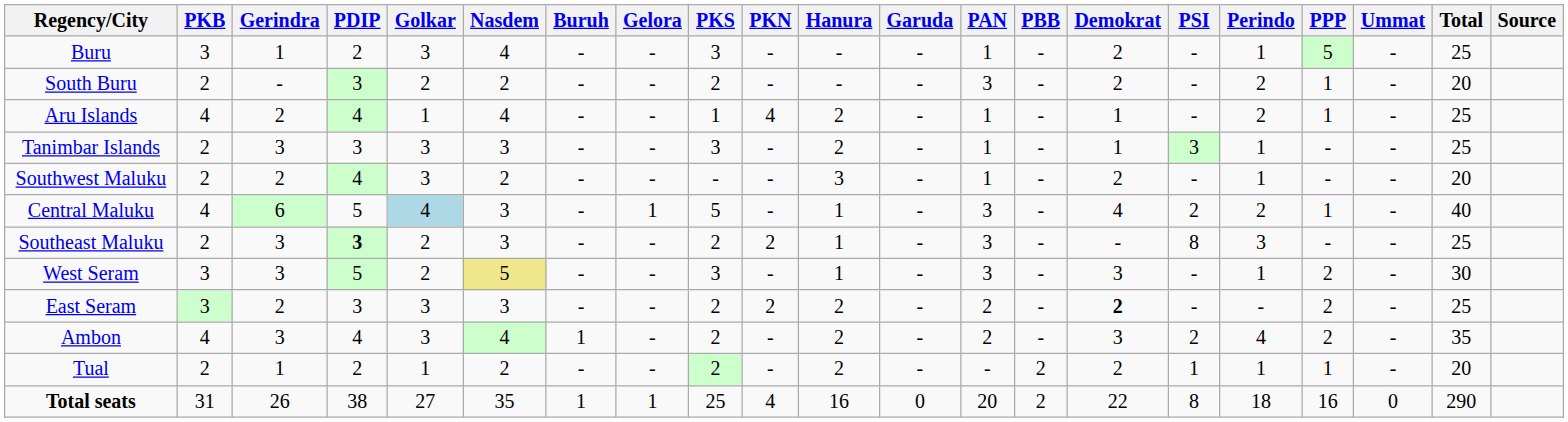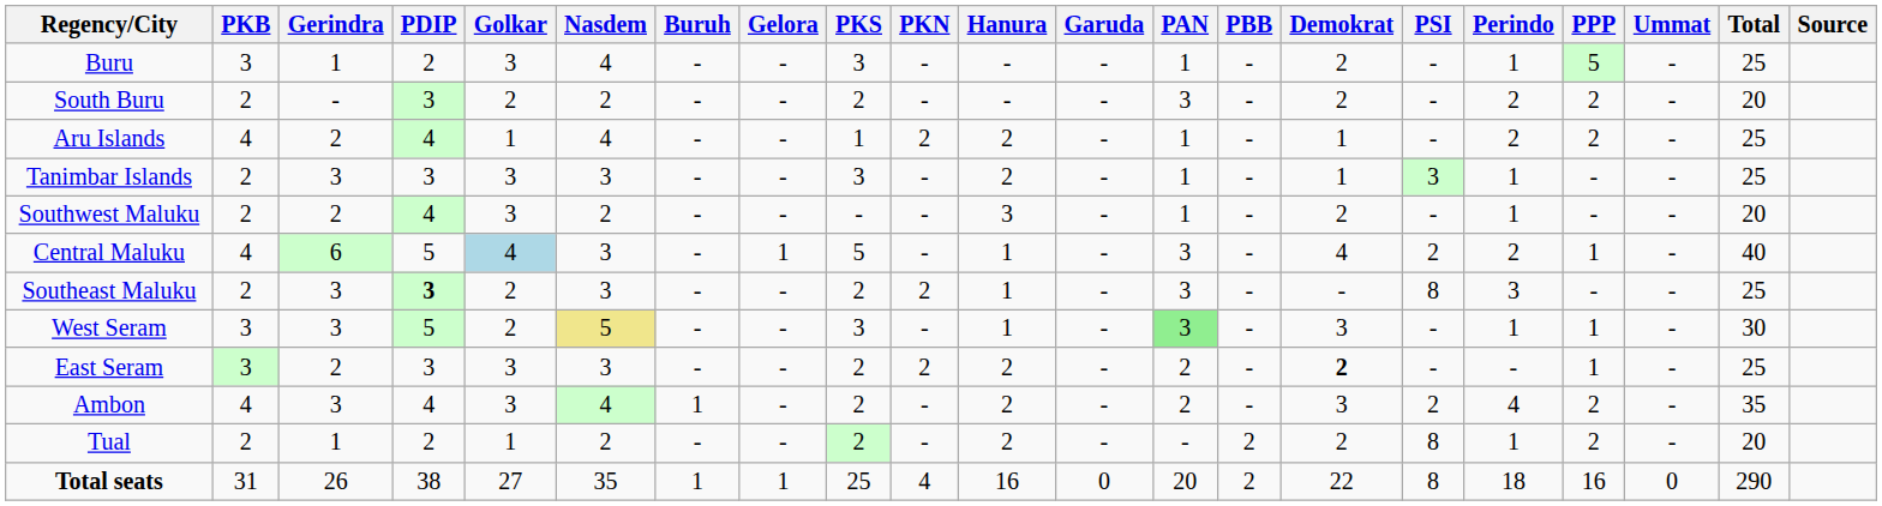 <table class="wikitable sortable" style="text-align:center">
 <tr>
 <th scope=col width=10%>Regency/City</th>
 <th scope=col width=3%><a href='#'>PKB</a></th>
 <th scope=col width=3%><a href='#'>Gerindra</a></th>
 <th scope=col width=3%><a href='#'>PDIP</a></th>
 <th scope=col width=3%><a href='#'>Golkar</a></th>
 <th scope=col width=3%><a href='#'>Nasdem</a></th>
 <th scope=col width=3%><a href='#'>Buruh</a></th>
 <th scope=col width=3%><a href='#'>Gelora</a></th>
 <th scope=col width=3%><a href='#'>PKS</a></th>
 <th scope=col width=3%><a href='#'>PKN</a></th>
 <th scope=col width=3%><a href='#'>Hanura</a></th>
 <th scope=col width=3%><a href='#'>Garuda</a></th>
 <th scope=col width=3%><a href='#'>PAN</a></th>
 <th scope=col width=3%><a href='#'>PBB</a></th>
 <th scope=col width=3%><a href='#'>Demokrat</a></th>
 <th scope=col width=3%><a href='#'>PSI</a></th>
 <th scope=col width=3%><a href='#'>Perindo</a></th>
 <th scope=col width=3%><a href='#'>PPP</a></th>
 <th scope=col width=3%><a href='#'>Ummat</a></th>
 <th scope=col width=3%>Total</th>
 <th scope=col width=3%>Source</th>
 </tr>
 <tr>
 <td><a href='#'>Buru</a></td>
 <td>3</td>
 <td>1</td>
 <td>2</td>
 <td>3</td>
 <td>4</td>
 <td>-</td>
 <td>-</td>
 <td>3</td>
 <td>-</td>
 <td>-</td>
 <td>-</td>
 <td>1</td>
 <td>-</td>
 <td>2</td>
 <td>-</td>
 <td>1</td>
 <td style="background:#cfc;">5</td>
 <td>-</td>
 <td>25</td>
 <td></td>
 </tr>
 <tr>
 <td><a href='#'>South Buru</a></td>
 <td>2</td>
 <td>-</td>
 <td style="background:#cfc;">3</td>
 <td>2</td>
 <td>2</td>
 <td>-</td>
 <td>-</td>
 <td>2</td>
 <td>-</td>
 <td>-</td>
 <td>-</td>
 <td>3</td>
 <td>-</td>
 <td>2</td>
 <td>-</td>
 <td>2</td>
-<td>1</td>
+<td>2</td>
 <td>-</td>
 <td>20</td>
 <td></td>
 </tr>
 <tr>
 <td><a href='#'>Aru Islands</a></td>
 <td>4</td>
 <td>2</td>
 <td style="background:#cfc;">4</td>
 <td>1</td>
 <td>4</td>
 <td>-</td>
 <td>-</td>
 <td>1</td>
-<td>4</td>
+<td>2</td>
 <td>2</td>
 <td>-</td>
 <td>1</td>
 <td>-</td>
 <td>1</td>
 <td>-</td>
 <td>2</td>
-<td>1</td>
+<td>2</td>
 <td>-</td>
 <td>25</td>
 <td></td>
 </tr>
 <tr>
 <td><a href='#'>Tanimbar Islands</a></td>
 <td>2</td>
 <td>3</td>
 <td>3</td>
 <td>3</td>
 <td>3</td>
 <td>-</td>
 <td>-</td>
 <td>3</td>
 <td>-</td>
 <td>2</td>
 <td>-</td>
 <td>1</td>
 <td>-</td>
 <td>1</td>
 <td style="background:#cfc;">3</td>
 <td>1</td>
 <td>-</td>
 <td>-</td>
 <td>25</td>
 <td></td>
 </tr>
 <tr>
 <td><a href='#'>Southwest Maluku</a></td>
 <td>2</td>
 <td>2</td>
 <td style="background:#cfc;">4</td>
 <td>3</td>
 <td>2</td>
 <td>-</td>
 <td>-</td>
 <td>-</td>
 <td>-</td>
 <td>3</td>
 <td>-</td>
 <td>1</td>
 <td>-</td>
 <td>2</td>
 <td>-</td>
 <td>1</td>
 <td>-</td>
 <td>-</td>
 <td>20</td>
 <td></td>
 </tr>
 <tr>
 <td><a href='#'>Central Maluku</a></td>
 <td>4</td>
 <td style="background:#cfc;">6</td>
 <td>5</td>
 <td style="background: lightblue;">4</td>
 <td>3</td>
 <td>-</td>
 <td>1</td>
 <td>5</td>
 <td>-</td>
 <td>1</td>
 <td>-</td>
 <td>3</td>
 <td>-</td>
 <td>4</td>
 <td>2</td>
 <td>2</td>
 <td>1</td>
 <td>-</td>
 <td>40</td>
 <td></td>
 </tr>
 <tr>
 <td><a href='#'>Southeast Maluku</a></td>
 <td>2</td>
 <td>3</td>
 <td style="background:#cfc;"><strong>3</strong></td>
 <td>2</td>
 <td>3</td>
 <td>-</td>
 <td>-</td>
 <td>2</td>
 <td>2</td>
 <td>1</td>
 <td>-</td>
 <td>3</td>
 <td>-</td>
 <td>-</td>
 <td>8</td>
 <td>3</td>
 <td>-</td>
 <td>-</td>
 <td>25</td>
 <td></td>
 </tr>
 <tr>
 <td><a href='#'>West Seram</a></td>
 <td>3</td>
 <td>3</td>
 <td style="background:#cfc;">5</td>
 <td>2</td>
 <td style="background: khaki;">5</td>
 <td>-</td>
 <td>-</td>
 <td>3</td>
 <td>-</td>
 <td>1</td>
 <td>-</td>
-<td>3</td>
+<td style="background: lightgreen;">3</td>
 <td>-</td>
 <td>3</td>
 <td>-</td>
 <td>1</td>
-<td>2</td>
+<td>1</td>
 <td>-</td>
 <td>30</td>
 <td></td>
 </tr>
 <tr>
 <td><a href='#'>East Seram</a></td>
 <td style="background:#cfc;">3</td>
 <td>2</td>
 <td>3</td>
 <td>3</td>
 <td>3</td>
 <td>-</td>
 <td>-</td>
 <td>2</td>
 <td>2</td>
 <td>2</td>
 <td>-</td>
 <td>2</td>
 <td>-</td>
 <td><strong>2</strong></td>
 <td>-</td>
 <td>-</td>
-<td>2</td>
+<td>1</td>
 <td>-</td>
 <td>25</td>
 <td></td>
 </tr>
 <tr>
 <td><a href='#'>Ambon</a></td>
 <td>4</td>
 <td>3</td>
 <td>4</td>
 <td>3</td>
 <td style="background:#cfc;">4</td>
 <td>1</td>
 <td>-</td>
 <td>2</td>
 <td>-</td>
 <td>2</td>
 <td>-</td>
 <td>2</td>
 <td>-</td>
 <td>3</td>
 <td>2</td>
 <td>4</td>
 <td>2</td>
 <td>-</td>
 <td>35</td>
 <td></td>
 </tr>
 <tr>
 <td><a href='#'>Tual</a></td>
 <td>2</td>
 <td>1</td>
 <td>2</td>
 <td>1</td>
 <td>2</td>
 <td>-</td>
 <td>-</td>
 <td style="background:#cfc;">2</td>
 <td>-</td>
 <td>2</td>
 <td>-</td>
 <td>-</td>
 <td>2</td>
 <td>2</td>
+<td>8</td>
 <td>1</td>
-<td>1</td>
-<td>1</td>
+<td>2</td>
 <td>-</td>
 <td>20</td>
 <td></td>
 </tr>
 <tr>
 <td><strong>Total seats</strong></td>
 <td>31</td>
 <td>26</td>
 <td>38</td>
 <td>27</td>
 <td>35</td>
 <td>1</td>
 <td>1</td>
 <td>25</td>
 <td>4</td>
 <td>16</td>
 <td>0</td>
 <td>20</td>
 <td>2</td>
 <td>22</td>
 <td>8</td>
 <td>18</td>
 <td>16</td>
 <td>0</td>
 <td>290</td>
 </tr>
 </table>
